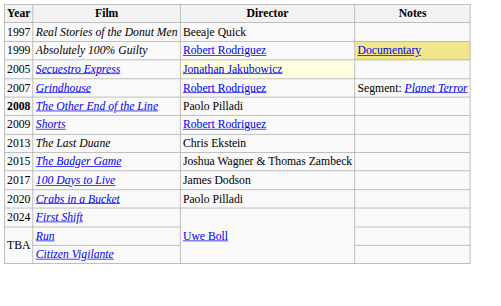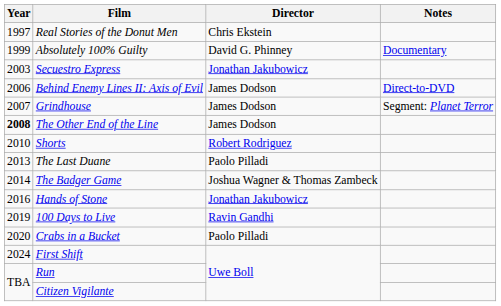 <table class="wikitable">
 <tr>
 <th>Year</th>
 <th>Film</th>
 <th>Director</th>
 <th>Notes</th>
 </tr>
 <tr>
 <td>1997</td>
 <td><em>Real Stories of the Donut Men</em></td>
-<td>Beeaje Quick</td>
+<td>Chris Ekstein</td>
 <td></td>
 </tr>
 <tr>
 <td>1999</td>
 <td><em>Absolutely 100% Guilty</em></td>
-<td><a href='#'>Robert Rodriguez</a></td>
-<td style="background: khaki;"><a href='#'>Documentary</a></td>
+<td>David G. Phinney</td>
+<td><a href='#'>Documentary</a></td>
 </tr>
 <tr>
-<td>2005</td>
+<td>2003</td>
 <td><em><a href='#'>Secuestro Express</a></em></td>
-<td style="background: lightyellow;"><a href='#'>Jonathan Jakubowicz</a></td>
+<td><a href='#'>Jonathan Jakubowicz</a></td>
 <td></td>
+</tr>
+<tr>
+<td>2006</td>
+<td><em><a href='#'>Behind Enemy Lines II: Axis of Evil</a></em></td>
+<td>James Dodson</td>
+<td><a href='#'>Direct-to-DVD</a></td>
 </tr>
 <tr>
 <td>2007</td>
 <td><em><a href='#'>Grindhouse</a></em></td>
-<td><a href='#'>Robert Rodriguez</a></td>
+<td>James Dodson</td>
 <td>Segment: <em><a href='#'>Planet Terror</a></em></td>
 </tr>
 <tr>
 <td><strong>2008</strong></td>
 <td><em><a href='#'>The Other End of the Line</a></em></td>
-<td>Paolo Pilladi</td>
+<td>James Dodson</td>
 <td></td>
 </tr>
 <tr>
-<td>2009</td>
+<td>2010</td>
 <td><em><a href='#'>Shorts</a></em></td>
 <td><a href='#'>Robert Rodriguez</a></td>
 <td></td>
 </tr>
 <tr>
 <td>2013</td>
 <td><em>The Last Duane</em></td>
-<td>Chris Ekstein</td>
+<td>Paolo Pilladi</td>
 <td></td>
 </tr>
 <tr>
-<td>2015</td>
+<td>2014</td>
 <td><em><a href='#'>The Badger Game</a></em></td>
 <td>Joshua Wagner & Thomas Zambeck</td>
 <td></td>
 </tr>
 <tr>
-<td>2017</td>
+<td>2016</td>
+<td><em><a href='#'>Hands of Stone</a></em></td>
+<td><a href='#'>Jonathan Jakubowicz</a></td>
+<td></td>
+</tr>
+<tr>
+<td>2019</td>
 <td><em><a href='#'>100 Days to Live</a></em></td>
-<td>James Dodson</td>
+<td><a href='#'>Ravin Gandhi</a></td>
 <td></td>
 </tr>
 <tr>
 <td>2020</td>
 <td><em><a href='#'>Crabs in a Bucket</a></em></td>
 <td>Paolo Pilladi</td>
 <td></td>
 </tr>
 <tr>
 <td>2024</td>
 <td><em><a href='#'>First Shift</a></em></td>
 <td rowspan="3"><a href='#'>Uwe Boll</a></td>
 <td></td>
 </tr>
 <tr>
 <td rowspan="2">TBA</td>
 <td><em><a href='#'>Run</a></em></td>
 <td></td>
 </tr>
 <tr>
 <td><em><a href='#'>Citizen Vigilante</a></em></td>
 <td></td>
 </tr>
 </table>
